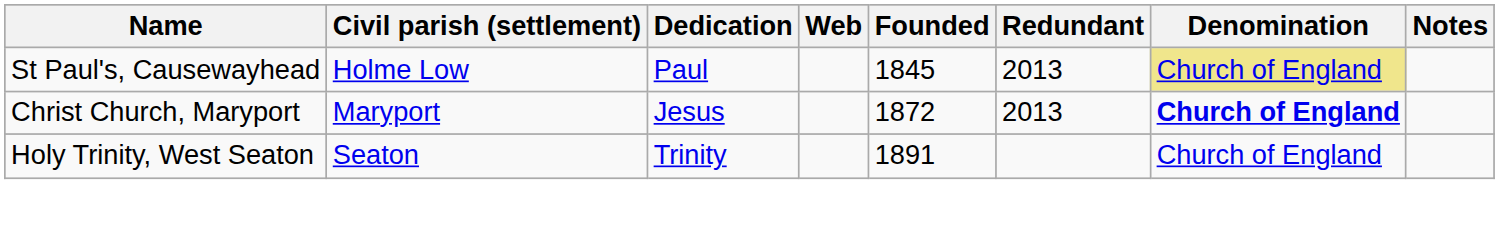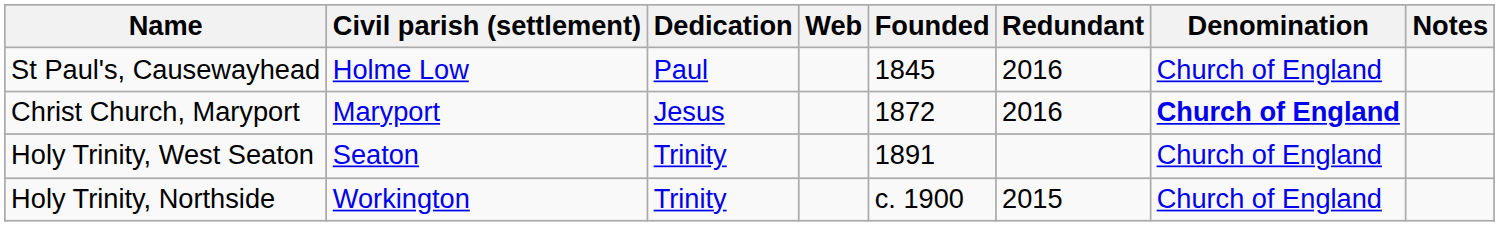 <table class="wikitable sortable">
 <tr>
 <th scope="col">Name</th>
 <th>Civil parish (settlement)</th>
 <th>Dedication</th>
 <th>Web</th>
 <th>Founded</th>
 <th>Redundant</th>
 <th scope="col">Denomination</th>
 <th>Notes</th>
 </tr>
 <tr>
 <td>St Paul's, Causewayhead</td>
 <td><a href='#'>Holme Low</a></td>
 <td><a href='#'>Paul</a></td>
 <td></td>
 <td>1845</td>
-<td>2013</td>
-<td style="background: khaki;"><a href='#'>Church of England</a></td>
+<td>2016</td>
+<td><a href='#'>Church of England</a></td>
 <td></td>
 </tr>
 <tr>
 <td>Christ Church, Maryport</td>
 <td><a href='#'>Maryport</a></td>
 <td><a href='#'>Jesus</a></td>
 <td></td>
 <td>1872</td>
-<td>2013</td>
+<td>2016</td>
 <td><strong><a href='#'>Church of England</a></strong></td>
 <td></td>
 </tr>
 <tr>
 <td>Holy Trinity, West Seaton</td>
 <td><a href='#'>Seaton</a></td>
 <td><a href='#'>Trinity</a></td>
 <td></td>
 <td>1891</td>
 <td></td>
 <td><a href='#'>Church of England</a></td>
 <td></td>
 </tr>
+<tr>
+<td>Holy Trinity, Northside</td>
+<td><a href='#'>Workington</a></td>
+<td><a href='#'>Trinity</a></td>
+<td></td>
+<td>c. 1900</td>
+<td>2015</td>
+<td><a href='#'>Church of England</a></td>
+<td></td>
+</tr>
 </table>
